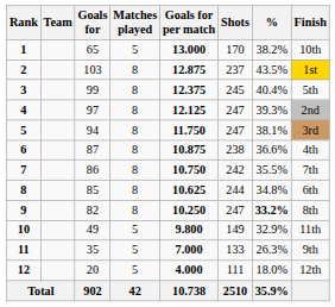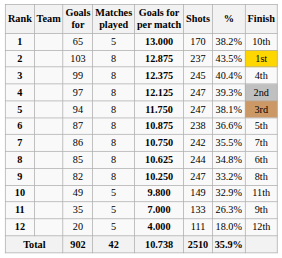 <table class="wikitable sortable" style="text-align: center; font-size: 90%; margin-left: 1em;">
 <tr>
 <th>Rank</th>
 <th>Team</th>
 <th>Goals<br>for</th>
 <th>Matches<br>played</th>
 <th>Goals for<br>per match</th>
 <th>Shots</th>
 <th>%</th>
 <th>Finish</th>
 </tr>
 <tr>
 <td><strong>1</strong></td>
 <td style="text-align: left;"></td>
 <td>65</td>
 <td>5</td>
 <td><strong>13.000</strong></td>
 <td>170</td>
 <td>38.2%</td>
 <td>10th</td>
 </tr>
 <tr>
 <td><strong>2</strong></td>
 <td style="text-align: left;"></td>
 <td>103</td>
 <td>8</td>
 <td><strong>12.875</strong></td>
 <td>237</td>
 <td>43.5%</td>
 <td style="background-color: gold;">1st</td>
 </tr>
 <tr>
 <td><strong>3</strong></td>
 <td style="text-align: left;"></td>
 <td>99</td>
 <td>8</td>
 <td><strong>12.375</strong></td>
 <td>245</td>
 <td>40.4%</td>
-<td>5th</td>
+<td>4th</td>
 </tr>
 <tr>
 <td><strong>4</strong></td>
 <td style="text-align: left;"></td>
 <td>97</td>
 <td>8</td>
 <td><strong>12.125</strong></td>
 <td>247</td>
 <td>39.3%</td>
 <td style="background-color: silver;">2nd</td>
 </tr>
 <tr>
 <td><strong>5</strong></td>
 <td style="text-align: left;"></td>
 <td>94</td>
 <td>8</td>
 <td><strong>11.750</strong></td>
 <td>247</td>
 <td>38.1%</td>
 <td style="background-color: #cc9966;">3rd</td>
 </tr>
 <tr>
 <td><strong>6</strong></td>
 <td style="text-align: left;"></td>
 <td>87</td>
 <td>8</td>
 <td><strong>10.875</strong></td>
 <td>238</td>
 <td>36.6%</td>
-<td>4th</td>
+<td>5th</td>
 </tr>
 <tr>
 <td><strong>7</strong></td>
 <td style="text-align: left;"></td>
 <td>86</td>
 <td>8</td>
 <td><strong>10.750</strong></td>
 <td>242</td>
 <td>35.5%</td>
 <td>7th</td>
 </tr>
 <tr>
 <td><strong>8</strong></td>
 <td style="text-align: left;"></td>
 <td>85</td>
 <td>8</td>
 <td><strong>10.625</strong></td>
 <td>244</td>
 <td>34.8%</td>
 <td>6th</td>
 </tr>
 <tr>
 <td><strong>9</strong></td>
 <td style="text-align: left;"></td>
 <td>82</td>
 <td>8</td>
 <td><strong>10.250</strong></td>
 <td>247</td>
-<td><strong>33.2%</strong></td>
+<td>33.2%</td>
 <td>8th</td>
 </tr>
 <tr>
 <td><strong>10</strong></td>
 <td style="text-align: left;"></td>
 <td>49</td>
 <td>5</td>
 <td><strong>9.800</strong></td>
 <td>149</td>
 <td>32.9%</td>
 <td>11th</td>
 </tr>
 <tr>
 <td><strong>11</strong></td>
 <td style="text-align: left;"></td>
 <td>35</td>
 <td>5</td>
 <td><strong>7.000</strong></td>
 <td>133</td>
 <td>26.3%</td>
 <td>9th</td>
 </tr>
 <tr>
 <td><strong>12</strong></td>
 <td style="text-align: left;"></td>
 <td>20</td>
 <td>5</td>
 <td><strong>4.000</strong></td>
 <td>111</td>
 <td>18.0%</td>
 <td>12th</td>
 </tr>
 <tr>
 <th colspan="2">Total</th>
 <th>902</th>
 <th>42</th>
 <th>10.738</th>
 <th>2510</th>
 <th>35.9%</th>
 <th></th>
 </tr>
 </table>
